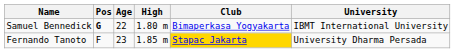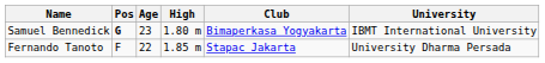 <table class="wikitable sortable">
 <tr>
 <th>Name</th>
 <th>Pos</th>
 <th>Age</th>
 <th>High</th>
 <th>Club</th>
 <th>University</th>
 </tr>
 <tr>
 <td>Samuel Bennedick</td>
 <td><strong>G</strong></td>
-<td>22</td>
+<td>23</td>
 <td>1.80 m</td>
 <td><a href='#'>Bimaperkasa Yogyakarta</a></td>
 <td>IBMT International University</td>
 </tr>
 <tr>
 <td>Fernando Tanoto</td>
 <td>F</td>
-<td>23</td>
+<td>22</td>
 <td>1.85 m</td>
-<td style="background: gold;"><a href='#'>Stapac Jakarta</a></td>
+<td><a href='#'>Stapac Jakarta</a></td>
 <td>University Dharma Persada</td>
 </tr>
 </table>
